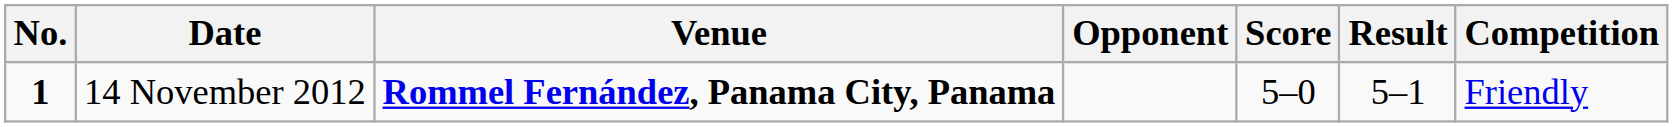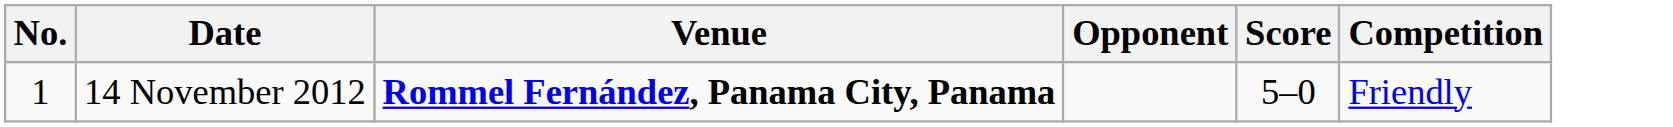 <table class="wikitable sortable">
 <tr>
 <th scope="col">No.</th>
 <th scope="col">Date</th>
 <th scope="col">Venue</th>
 <th scope="col">Opponent</th>
 <th scope="col">Score</th>
-<th scope="col">Result</th>
 <th scope="col">Competition</th>
 </tr>
 <tr>
-<td align="center"><strong>1</strong></td>
+<td align="center">1</td>
 <td>14 November 2012</td>
 <td><strong><a href='#'>Rommel Fernández</a>, Panama City, Panama</strong></td>
 <td></td>
 <td align="center">5–0</td>
-<td align="center">5–1</td>
 <td><a href='#'>Friendly</a></td>
 </tr>
 </table>
